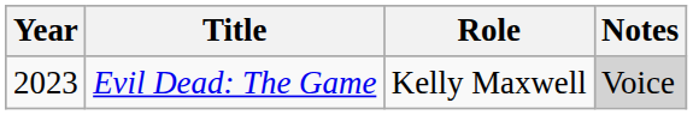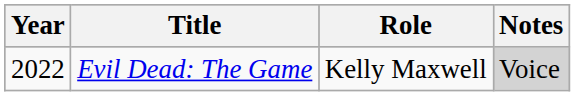 <table class="wikitable sortable">
 <tr>
 <th>Year</th>
 <th>Title</th>
 <th>Role</th>
 <th>Notes</th>
 </tr>
 <tr>
-<td>2023</td>
+<td>2022</td>
 <td><em><a href='#'>Evil Dead: The Game</a></em></td>
 <td>Kelly Maxwell</td>
 <td style="background: lightgrey;">Voice</td>
 </tr>
 </table>
